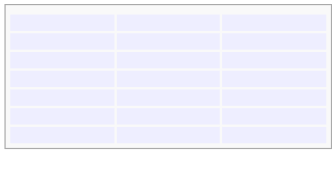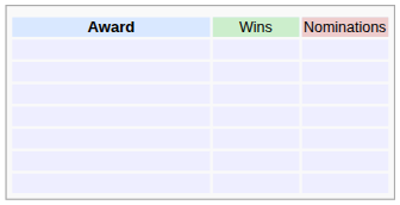 <table class="infobox" style="width: 25em; text-align: left; font-size: 70%; vertical-align: middle;">
 <tr>
 <td colspan="3" style="text-align:center;"></td>
+</tr>
+<tr style="background:#d9e8ff; text-align:center;">
+<th style="vertical-align: middle;">Award</th>
+<td style="background:#cec; font-size:8pt; width:60px;">Wins</td>
+<td style="background:#ecc; font-size:8pt; width:60px;">Nominations</td>
 </tr>
 <tr style="background:#eef;">
 <td style="text-align:center;"><br></td>
 <td></td>
 <td></td>
 </tr>
 <tr style="background:#eef;">
 <td style="text-align:center;"><br></td>
 <td></td>
 <td></td>
 </tr>
 <tr style="background:#eef;">
 <td style="text-align:center;"><br></td>
 <td></td>
 <td></td>
 </tr>
 <tr style="background:#eef;">
 <td style="text-align:center;"><br></td>
 <td></td>
 <td></td>
 </tr>
 <tr style="background:#eef;">
 <td style="text-align:center;"><br></td>
 <td></td>
 <td></td>
 </tr>
 <tr style="background:#eef;">
 <td style="text-align:center;"><br></td>
 <td></td>
 <td></td>
 </tr>
 <tr style="background:#eef;">
 <td style="text-align:center;"><br></td>
 <td></td>
 <td></td>
 </tr>
 </table>
